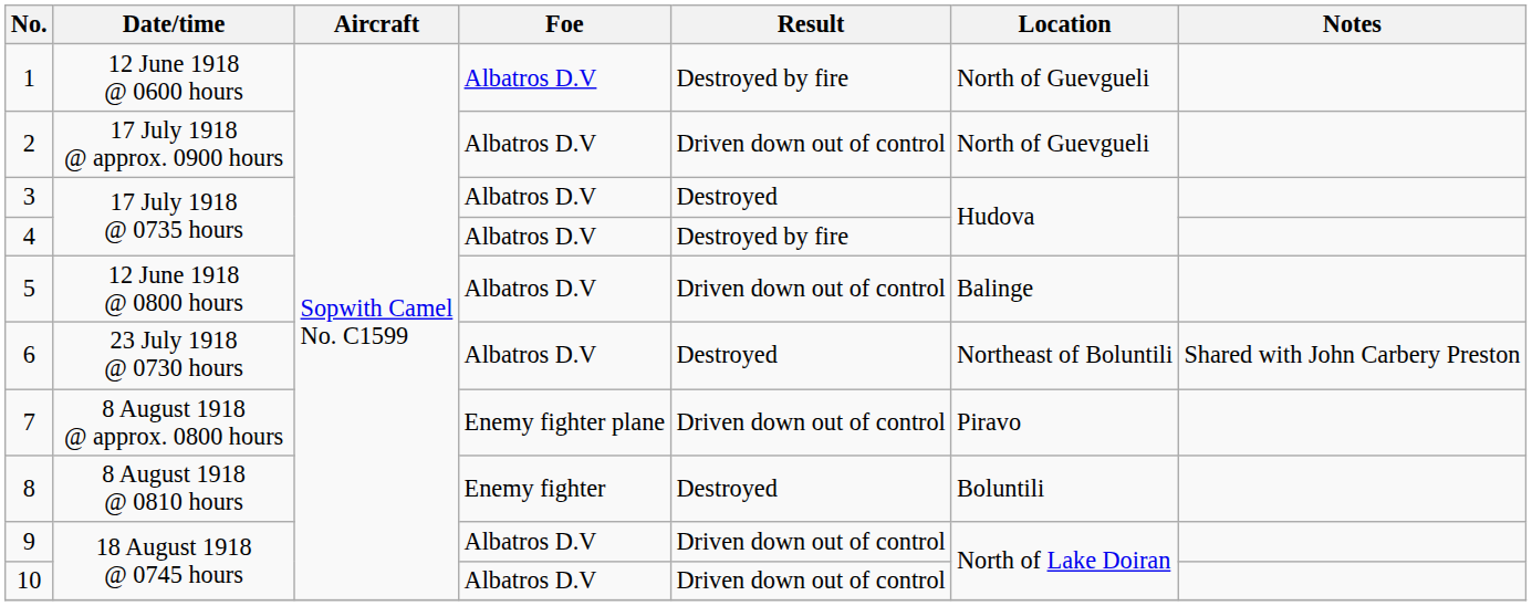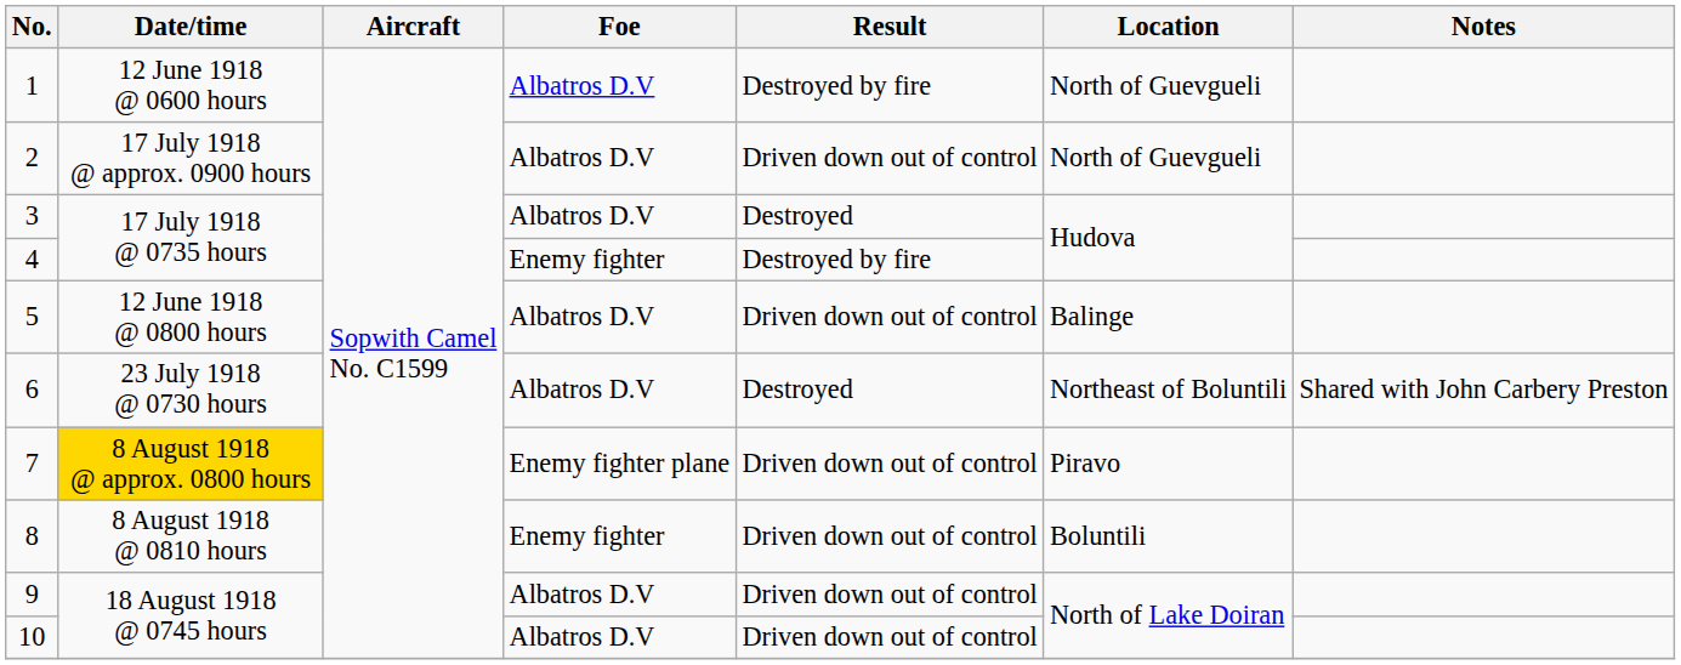 <table class="wikitable">
 <tr>
 <th>No.</th>
 <th width="150">Date/time</th>
 <th>Aircraft</th>
 <th>Foe</th>
 <th>Result</th>
 <th>Location</th>
 <th>Notes</th>
 </tr>
 <tr>
 <td align="center">1</td>
 <td align="center">12 June 1918<br>@ 0600 hours</td>
 <td rowspan="10"><a href='#'>Sopwith Camel</a><br>No. C1599</td>
 <td><a href='#'>Albatros D.V</a></td>
 <td>Destroyed by fire</td>
 <td>North of Guevgueli</td>
 <td></td>
 </tr>
 <tr>
 <td align="center">2</td>
 <td align="center">17 July 1918<br>@ approx. 0900 hours</td>
 <td>Albatros D.V</td>
 <td>Driven down out of control</td>
 <td>North of Guevgueli</td>
 <td></td>
 </tr>
 <tr>
 <td align="center">3</td>
 <td rowspan="2" align="center">17 July 1918<br>@ 0735 hours</td>
 <td>Albatros D.V</td>
 <td>Destroyed</td>
 <td rowspan="2">Hudova</td>
 <td></td>
 </tr>
 <tr>
 <td align="center">4</td>
-<td>Albatros D.V</td>
+<td>Enemy fighter</td>
 <td>Destroyed by fire</td>
 <td></td>
 </tr>
 <tr>
 <td align="center">5</td>
 <td align="center">12 June 1918<br>@ 0800 hours</td>
 <td>Albatros D.V</td>
 <td>Driven down out of control</td>
 <td>Balinge</td>
 <td></td>
 </tr>
 <tr>
 <td align="center">6</td>
 <td align="center">23 July 1918<br>@ 0730 hours</td>
 <td>Albatros D.V</td>
 <td>Destroyed</td>
 <td>Northeast of Boluntili</td>
 <td>Shared with John Carbery Preston</td>
 </tr>
 <tr>
 <td align="center">7</td>
-<td align="center">8 August 1918<br>@ approx. 0800 hours</td>
+<td align="center" style="background: gold;">8 August 1918<br>@ approx. 0800 hours</td>
 <td>Enemy fighter plane</td>
 <td>Driven down out of control</td>
 <td>Piravo</td>
 <td></td>
 </tr>
 <tr>
 <td align="center">8</td>
 <td align="center">8 August 1918<br>@ 0810 hours</td>
 <td>Enemy fighter</td>
-<td>Destroyed</td>
+<td>Driven down out of control</td>
 <td>Boluntili</td>
 <td></td>
 </tr>
 <tr>
 <td align="center">9</td>
 <td rowspan="2" align="center">18 August 1918<br>@ 0745 hours</td>
 <td>Albatros D.V</td>
 <td>Driven down out of control</td>
 <td rowspan="2">North of <a href='#'>Lake Doiran</a></td>
 <td></td>
 </tr>
 <tr>
 <td align="center">10</td>
 <td>Albatros D.V</td>
 <td>Driven down out of control</td>
 <td></td>
 </tr>
 <tr>
 </tr>
 </table>
